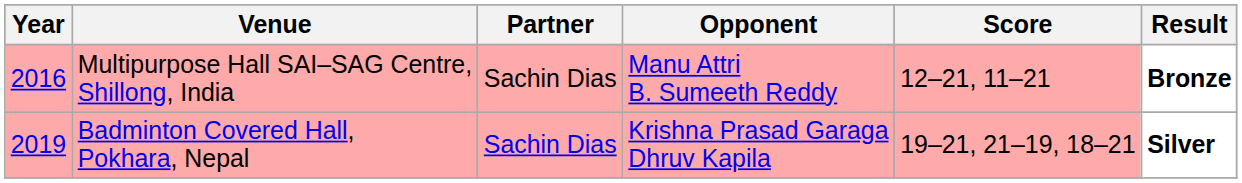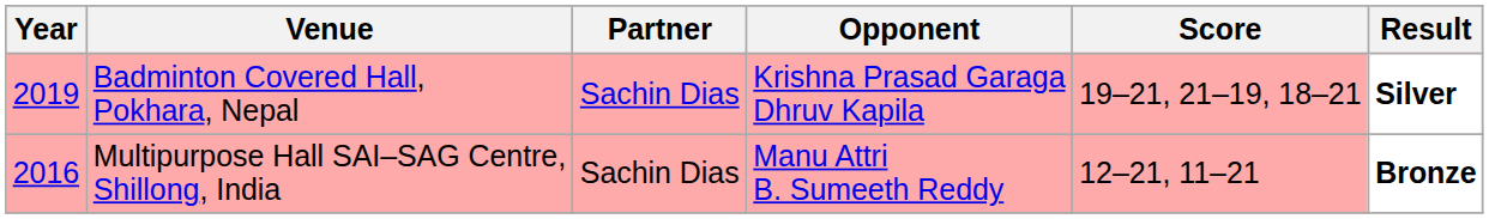 <table class="sortable wikitable" style="font-size: 90%;">
 <tr>
 <th>Year</th>
 <th>Venue</th>
 <th>Partner</th>
 <th>Opponent</th>
 <th>Score</th>
 <th>Result</th>
 </tr>
 <tr style="background:#FFAAAA">
+<td align="center"><a href='#'>2019</a></td>
+<td align="left"><a href='#'>Badminton Covered Hall</a>,<br><a href='#'>Pokhara</a>, Nepal</td>
+<td align="left"> <a href='#'>Sachin Dias</a></td>
+<td align="left"> <a href='#'>Krishna Prasad Garaga</a><br> <a href='#'>Dhruv Kapila</a></td>
+<td align="left">19–21, 21–19, 18–21</td>
+<td style="text-align:left; background:white"> <strong>Silver</strong></td>
+</tr>
+<tr style="background:#FFAAAA">
 <td align="center"><a href='#'>2016</a></td>
 <td align="left">Multipurpose Hall SAI–SAG Centre,<br><a href='#'>Shillong</a>, India</td>
 <td align="left"> Sachin Dias</td>
 <td align="left"> <a href='#'>Manu Attri</a><br> <a href='#'>B. Sumeeth Reddy</a></td>
 <td align="left">12–21, 11–21</td>
 <td style="text-align:left; background:white"> <strong>Bronze</strong></td>
 </tr>
-<tr style="background:#FFAAAA">
-<td align="center"><a href='#'>2019</a></td>
-<td align="left"><a href='#'>Badminton Covered Hall</a>,<br><a href='#'>Pokhara</a>, Nepal</td>
-<td align="left"> <a href='#'>Sachin Dias</a></td>
-<td align="left"> <a href='#'>Krishna Prasad Garaga</a><br> <a href='#'>Dhruv Kapila</a></td>
-<td align="left">19–21, 21–19, 18–21</td>
-<td style="text-align:left; background:white"> <strong>Silver</strong></td>
-</tr>
 </table>
